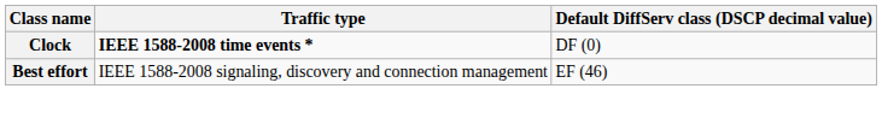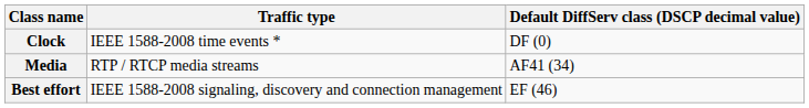 <table class=wikitable>
 <tr>
 <th>Class name</th>
 <th>Traffic type</th>
 <th>Default DiffServ class (DSCP decimal value)</th>
 </tr>
 <tr>
 <th>Clock</th>
-<td><strong>IEEE 1588-2008 time events *</strong></td>
+<td>IEEE 1588-2008 time events *</td>
 <td>DF (0)</td>
+</tr>
+<tr>
+<th>Media</th>
+<td>RTP / RTCP media streams</td>
+<td>AF41 (34)</td>
 </tr>
 <tr>
 <th>Best effort</th>
 <td>IEEE 1588-2008 signaling, discovery and connection management</td>
 <td>EF (46)</td>
 </tr>
 </table>
